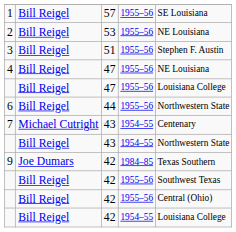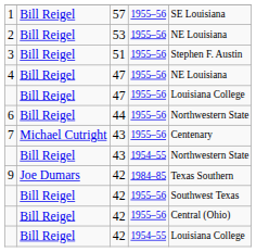 <table class="wikitable">
 <tr>
 </tr>
 <tr>
 <td>1</td>
 <td><a href='#'>Bill Reigel</a></td>
 <td>57</td>
 <td style="font-size:80%;"><a href='#'>1955–56</a></td>
 <td style="font-size:80%;">SE Louisiana</td>
 </tr>
 <tr>
 <td>2</td>
 <td><a href='#'>Bill Reigel</a></td>
 <td>53</td>
 <td style="font-size:80%;"><a href='#'>1955–56</a></td>
 <td style="font-size:80%;">NE Louisiana</td>
 </tr>
 <tr>
 <td>3</td>
 <td><a href='#'>Bill Reigel</a></td>
 <td>51</td>
 <td style="font-size:80%;"><a href='#'>1955–56</a></td>
 <td style="font-size:80%;">Stephen F. Austin</td>
 </tr>
 <tr>
 <td>4</td>
 <td><a href='#'>Bill Reigel</a></td>
 <td>47</td>
 <td style="font-size:80%;"><a href='#'>1955–56</a></td>
 <td style="font-size:80%;">NE Louisiana</td>
 </tr>
 <tr>
 <td></td>
 <td><a href='#'>Bill Reigel</a></td>
 <td>47</td>
 <td style="font-size:80%;"><a href='#'>1955–56</a></td>
 <td style="font-size:80%;">Louisiana College</td>
 </tr>
 <tr>
 <td>6</td>
 <td><a href='#'>Bill Reigel</a></td>
 <td>44</td>
 <td style="font-size:80%;"><a href='#'>1955–56</a></td>
 <td style="font-size:80%;">Northwestern State</td>
 </tr>
 <tr>
 <td>7</td>
 <td><a href='#'>Michael Cutright</a></td>
 <td>43</td>
-<td style="font-size:80%;"><a href='#'>1954–55</a></td>
+<td style="font-size:80%;"><a href='#'>1955–56</a></td>
 <td style="font-size:80%;">Centenary</td>
 </tr>
 <tr>
 <td></td>
 <td><a href='#'>Bill Reigel</a></td>
 <td>43</td>
 <td style="font-size:80%;"><a href='#'>1954–55</a></td>
 <td style="font-size:80%;">Northwestern State</td>
 </tr>
 <tr>
 <td>9</td>
 <td><a href='#'>Joe Dumars</a></td>
 <td>42</td>
 <td style="font-size:80%;"><a href='#'>1984–85</a></td>
 <td style="font-size:80%;">Texas Southern</td>
 </tr>
 <tr>
 <td></td>
 <td><a href='#'>Bill Reigel</a></td>
 <td>42</td>
 <td style="font-size:80%;"><a href='#'>1955–56</a></td>
 <td style="font-size:80%;">Southwest Texas</td>
 </tr>
 <tr>
 <td></td>
 <td><a href='#'>Bill Reigel</a></td>
 <td>42</td>
 <td style="font-size:80%;"><a href='#'>1955–56</a></td>
 <td style="font-size:80%;">Central (Ohio)</td>
 </tr>
 <tr>
 <td></td>
 <td><a href='#'>Bill Reigel</a></td>
 <td>42</td>
 <td style="font-size:80%;"><a href='#'>1954–55</a></td>
 <td style="font-size:80%;">Louisiana College</td>
 </tr>
 </table>
